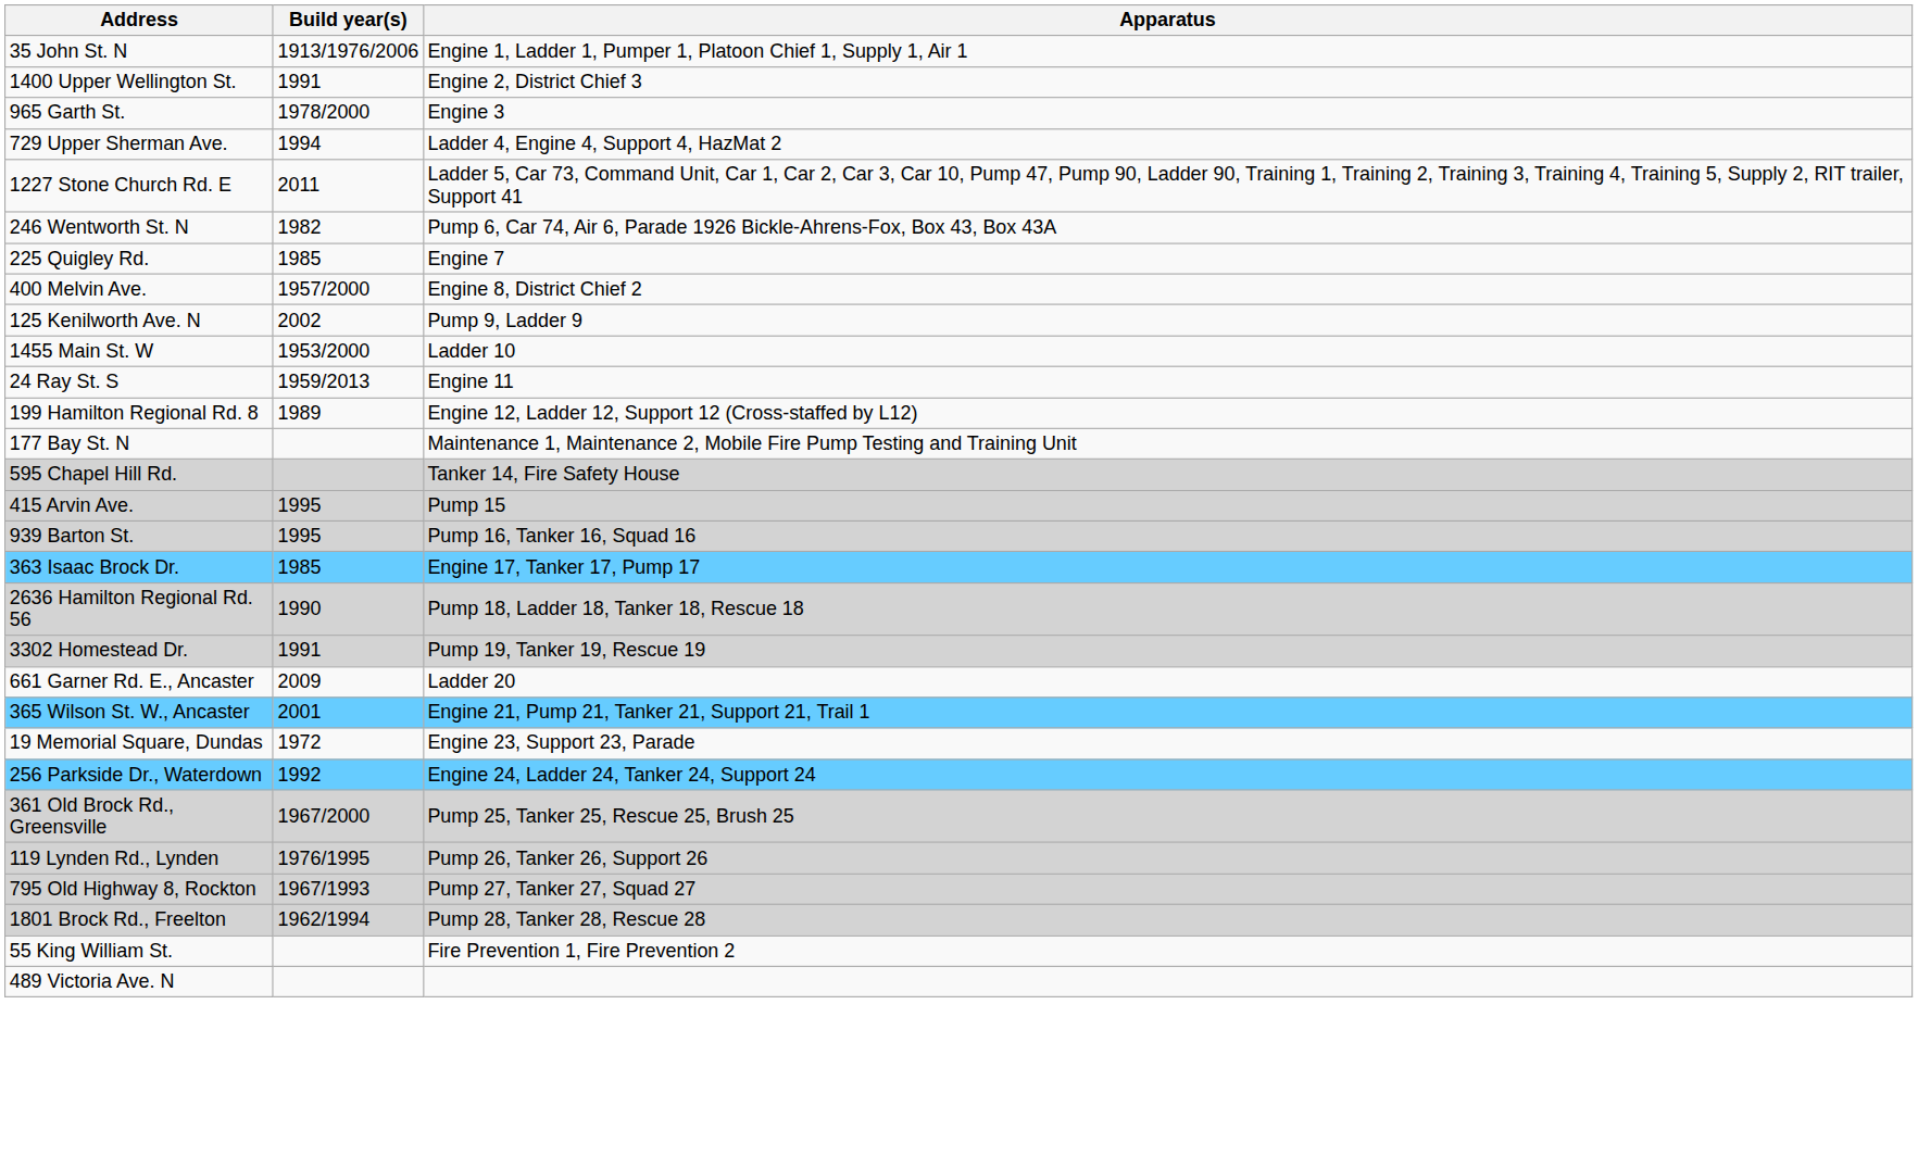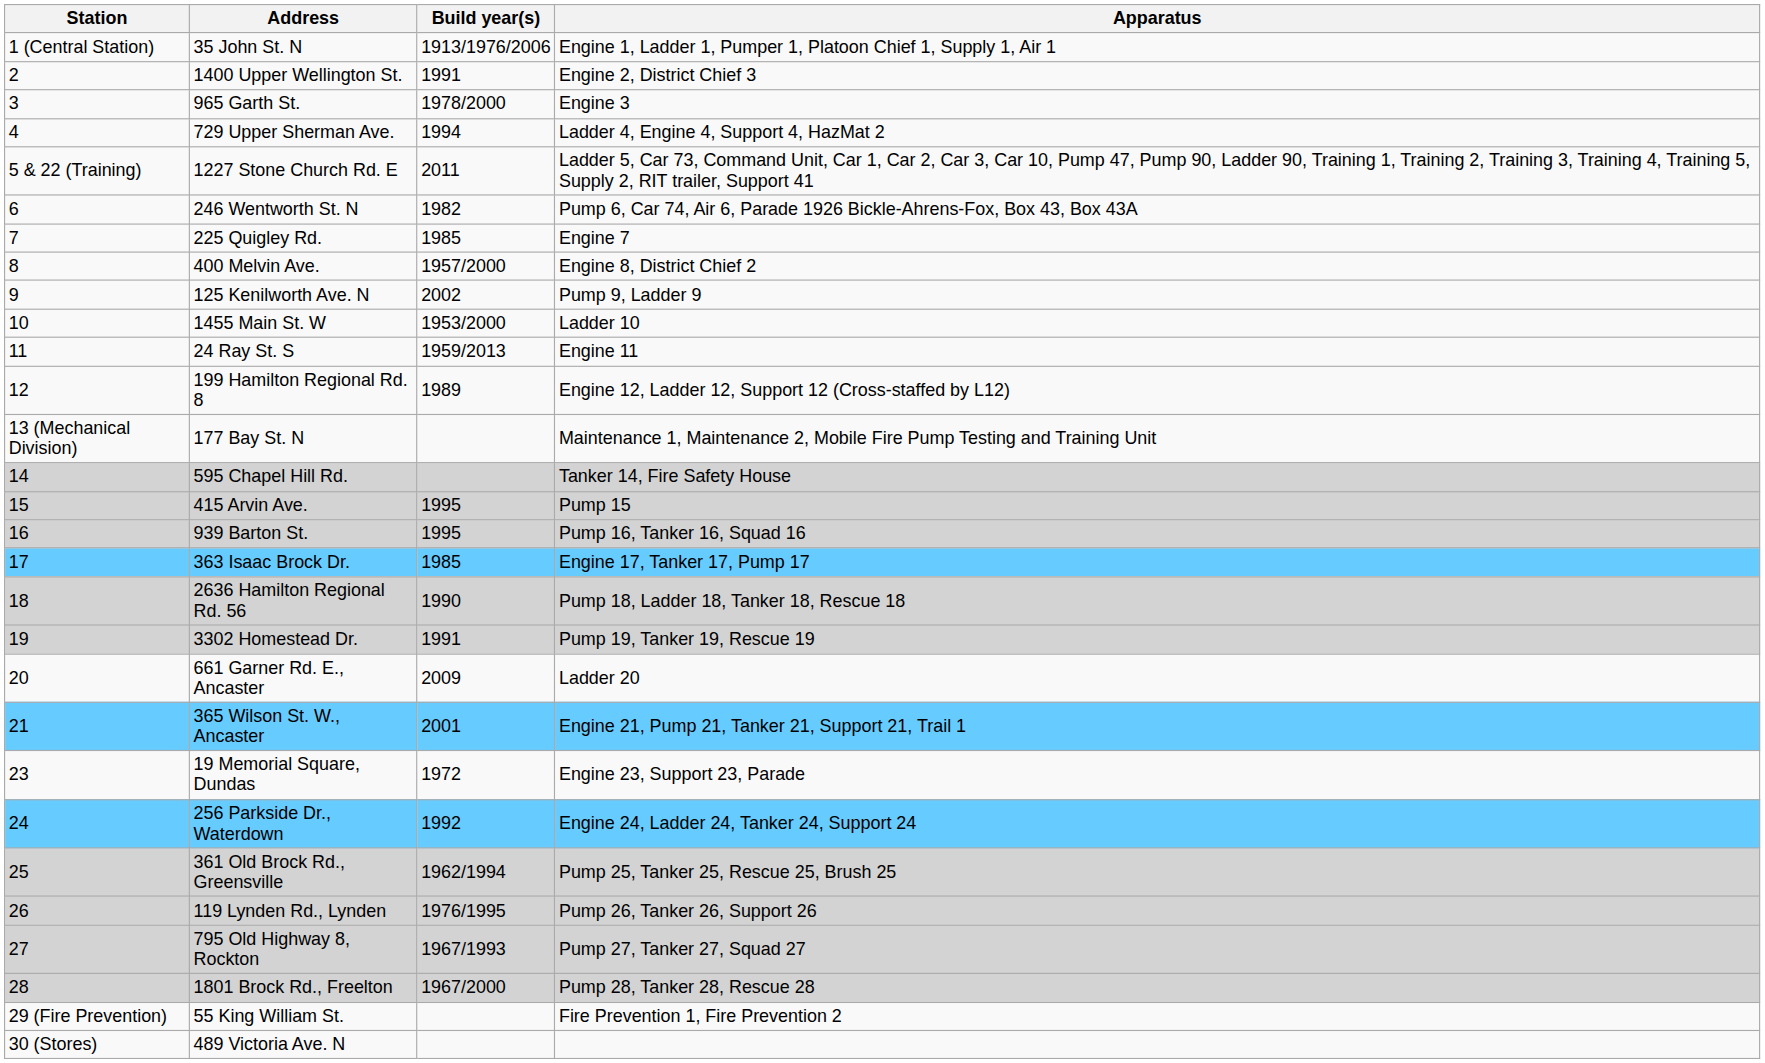 <table class=wikitable>
 <tr valign=bottom>
+<th>Station</th>
 <th>Address</th>
 <th>Build year(s)</th>
 <th>Apparatus</th>
 </tr>
 <tr>
+<td>1 (Central Station)</td>
 <td>35 John St. N</td>
 <td>1913/1976/2006</td>
 <td>Engine 1, Ladder 1, Pumper 1, Platoon Chief 1, Supply 1, Air 1</td>
 </tr>
 <tr>
+<td>2</td>
 <td>1400 Upper Wellington St.</td>
 <td>1991</td>
 <td>Engine 2, District Chief 3</td>
 </tr>
 <tr>
+<td>3</td>
 <td>965 Garth St.</td>
 <td>1978/2000</td>
 <td>Engine 3</td>
 </tr>
 <tr>
+<td>4</td>
 <td>729 Upper Sherman Ave.</td>
 <td>1994</td>
 <td>Ladder 4, Engine 4, Support 4, HazMat 2</td>
 </tr>
 <tr>
+<td>5 & 22 (Training)</td>
 <td>1227 Stone Church Rd. E</td>
 <td>2011</td>
 <td>Ladder 5, Car 73, Command Unit, Car 1, Car 2, Car 3, Car 10, Pump 47, Pump 90, Ladder 90, Training 1, Training 2, Training 3, Training 4, Training 5, Supply 2, RIT trailer, Support 41</td>
 </tr>
 <tr>
+<td>6</td>
 <td>246 Wentworth St. N</td>
 <td>1982</td>
 <td>Pump 6, Car 74, Air 6,  Parade 1926 Bickle-Ahrens-Fox, Box 43, Box 43A</td>
 </tr>
 <tr>
+<td>7</td>
 <td>225 Quigley Rd.</td>
 <td>1985</td>
 <td>Engine 7</td>
 </tr>
 <tr>
+<td>8</td>
 <td>400 Melvin Ave.</td>
 <td>1957/2000</td>
 <td>Engine 8, District Chief 2</td>
 </tr>
 <tr>
+<td>9</td>
 <td>125 Kenilworth Ave. N</td>
 <td>2002</td>
 <td>Pump 9, Ladder 9</td>
 </tr>
 <tr>
+<td>10</td>
 <td>1455 Main St. W</td>
 <td>1953/2000</td>
 <td>Ladder 10</td>
 </tr>
 <tr>
+<td>11</td>
 <td>24 Ray St. S</td>
 <td>1959/2013</td>
 <td>Engine 11</td>
 </tr>
 <tr>
+<td>12</td>
 <td>199 Hamilton Regional Rd. 8</td>
 <td>1989</td>
 <td>Engine 12, Ladder 12, Support 12 (Cross-staffed by L12)</td>
 </tr>
 <tr>
+<td>13 (Mechanical Division)</td>
 <td>177 Bay St. N</td>
 <td></td>
 <td>Maintenance 1, Maintenance 2, Mobile Fire Pump Testing and Training Unit</td>
 </tr>
 <tr style="background-color:#D3D3D3";>
+<td>14</td>
 <td>595 Chapel Hill Rd.</td>
 <td></td>
 <td>Tanker 14, Fire Safety House</td>
 </tr>
 <tr style="background-color:#D3D3D3";>
+<td>15</td>
 <td>415 Arvin Ave.</td>
 <td>1995</td>
 <td>Pump 15</td>
 </tr>
 <tr style="background-color:#D3D3D3";>
+<td>16</td>
 <td>939 Barton St.</td>
 <td>1995</td>
 <td>Pump 16, Tanker 16, Squad 16</td>
 </tr>
 <tr style="background-color:#66CCFF";>
+<td>17</td>
 <td>363 Isaac Brock Dr.</td>
 <td>1985</td>
 <td>Engine 17, Tanker 17, Pump 17</td>
 </tr>
 <tr style="background-color:#D3D3D3";>
+<td>18</td>
 <td>2636 Hamilton Regional Rd. 56</td>
 <td>1990</td>
 <td>Pump 18, Ladder 18, Tanker 18, Rescue 18</td>
 </tr>
 <tr style="background-color:#D3D3D3";>
+<td>19</td>
 <td>3302 Homestead Dr.</td>
 <td>1991</td>
 <td>Pump 19, Tanker 19, Rescue 19</td>
 </tr>
 <tr>
+<td>20</td>
 <td>661 Garner Rd. E., Ancaster</td>
 <td>2009</td>
 <td>Ladder 20</td>
 </tr>
 <tr style="background-color:#66CCFF";>
+<td>21</td>
 <td>365 Wilson St. W., Ancaster</td>
 <td>2001</td>
 <td>Engine 21, Pump 21, Tanker 21, Support 21, Trail 1</td>
 </tr>
 <tr>
+<td>23</td>
 <td>19 Memorial Square, Dundas</td>
 <td>1972</td>
 <td>Engine 23, Support 23, Parade</td>
 </tr>
 <tr style="background-color:#66CCFF";>
+<td>24</td>
 <td>256 Parkside Dr., Waterdown</td>
 <td>1992</td>
 <td>Engine 24, Ladder 24, Tanker 24, Support 24</td>
 </tr>
 <tr style="background-color:#D3D3D3";>
+<td>25</td>
 <td>361 Old Brock Rd., Greensville</td>
-<td>1967/2000</td>
+<td>1962/1994</td>
 <td>Pump 25, Tanker 25, Rescue 25, Brush 25</td>
 </tr>
 <tr style="background-color:#D3D3D3";>
+<td>26</td>
 <td>119 Lynden Rd., Lynden</td>
 <td>1976/1995</td>
 <td>Pump 26, Tanker 26, Support 26</td>
 </tr>
 <tr style="background-color:#D3D3D3";>
+<td>27</td>
 <td>795 Old Highway 8, Rockton</td>
 <td>1967/1993</td>
 <td>Pump 27, Tanker 27, Squad 27</td>
 </tr>
 <tr style="background-color:#D3D3D3";>
+<td>28</td>
 <td>1801 Brock Rd., Freelton</td>
-<td>1962/1994</td>
+<td>1967/2000</td>
 <td>Pump 28, Tanker 28, Rescue 28</td>
 </tr>
 <tr>
+<td>29 (Fire Prevention)</td>
 <td>55 King William St.</td>
 <td></td>
 <td>Fire Prevention 1, Fire Prevention 2</td>
 </tr>
 <tr>
+<td>30 (Stores)</td>
 <td>489 Victoria Ave. N</td>
 <td></td>
 <td></td>
 </tr>
 </table>
